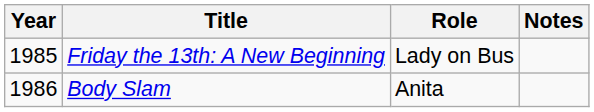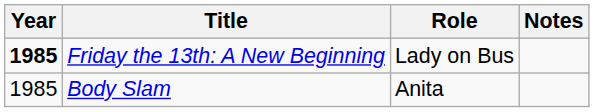 <table class="wikitable sortable">
 <tr>
 <th>Year</th>
 <th>Title</th>
 <th>Role</th>
 <th>Notes</th>
 </tr>
 <tr>
-<td>1985</td>
+<td><strong>1985</strong></td>
 <td><em><a href='#'>Friday the 13th: A New Beginning</a></em></td>
 <td>Lady on Bus</td>
 <td></td>
 </tr>
 <tr>
-<td>1986</td>
+<td>1985</td>
 <td><a href='#'><em>Body Slam</em></a></td>
 <td>Anita</td>
 <td></td>
 </tr>
 </table>
